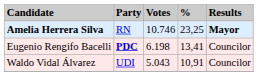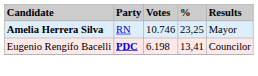 <table class="wikitable">
 <tr>
 <td bgcolor=#cccccc><strong>Candidate</strong></td>
 <td bgcolor=#cccccc><strong>Party</strong></td>
 <td bgcolor=#cccccc><strong>Votes</strong></td>
 <td bgcolor=#cccccc><strong>%</strong></td>
 <td bgcolor=#cccccc><strong>Results</strong></td>
 </tr>
 <tr>
 <td bgcolor=#DDEEFF><strong>Amelia Herrera Silva</strong></td>
 <td bgcolor=#DDEEFF><a href='#'>RN</a></td>
 <td bgcolor=#DDEEFF>10.746</td>
 <td bgcolor=#DDEEFF>23,25</td>
-<td bgcolor=#DDEEFF><strong>Mayor</strong></td>
+<td bgcolor=#DDEEFF>Mayor</td>
 </tr>
 <tr>
 <td bgcolor=#FFE8E8>Eugenio Rengifo Bacelli</td>
 <td bgcolor=#FFE8E8><strong><a href='#'>PDC</a></strong></td>
 <td bgcolor=#FFE8E8>6.198</td>
 <td bgcolor=#FFE8E8>13,41</td>
 <td bgcolor=#FFE8E8>Councilor</td>
 </tr>
 <tr>
-<td bgcolor=#FFE8E8>Waldo Vidal Álvarez</td>
-<td bgcolor=#FFE8E8><a href='#'>UDI</a></td>
-<td bgcolor=#FFE8E8>5.043</td>
-<td bgcolor=#FFE8E8>10,91</td>
-<td bgcolor=#FFE8E8>Councilor</td>
-</tr>
-<tr>
 </tr>
 </table>
